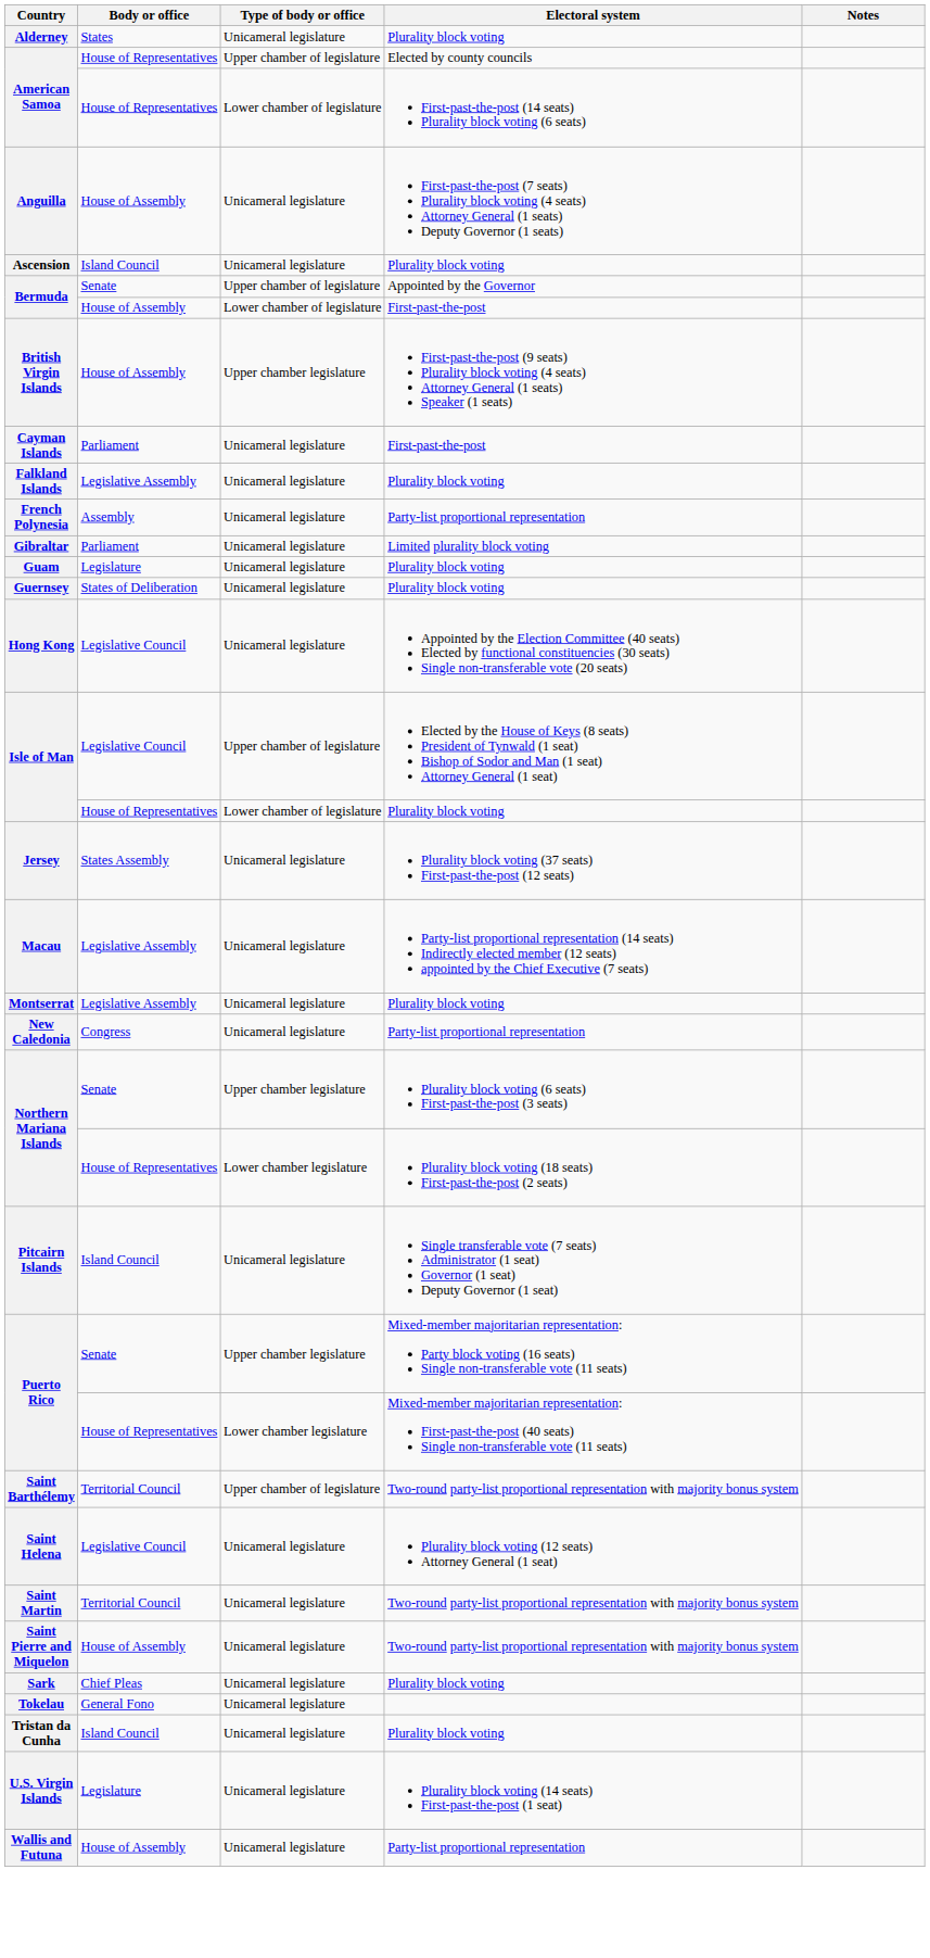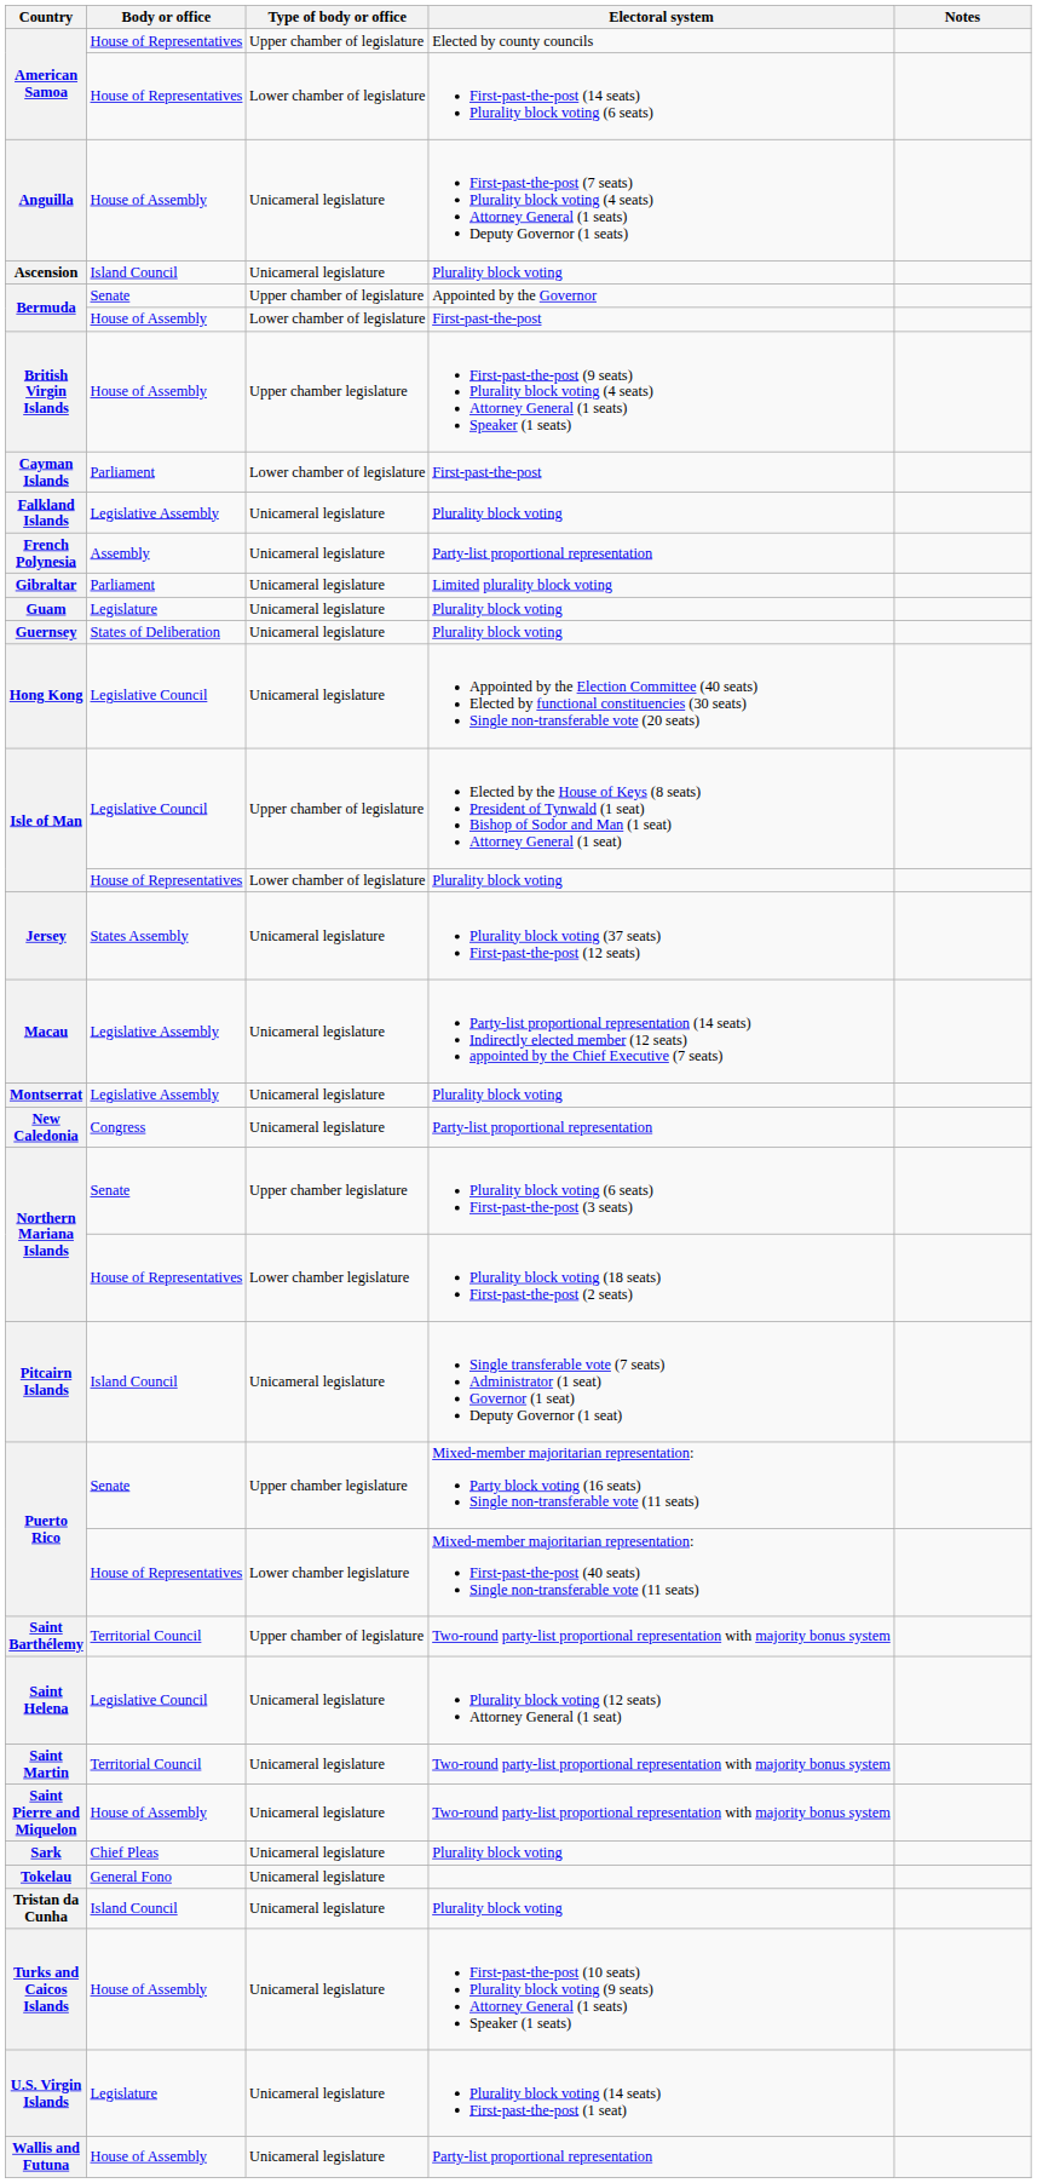 <table class="wikitable sortable sticky-header-multi">
 <tr>
 <th scope=col width=80px>Country</th>
 <th scope=col>Body or office</th>
 <th scope=col>Type of body or office</th>
 <th scope=col>Electoral system</th>
 <th scope=col width=140px>Notes</th>
-</tr>
-<tr>
-<th scope=row><a href='#'>Alderney</a></th>
-<td><a href='#'>States</a></td>
-<td>Unicameral legislature</td>
-<td><a href='#'>Plurality block voting</a></td>
-<td></td>
 </tr>
 <tr>
 <th scope=row rowspan=2><a href='#'>American Samoa</a></th>
 <td><a href='#'>House of Representatives</a></td>
 <td>Upper chamber of legislature</td>
 <td>Elected by county councils</td>
 <td></td>
 </tr>
 <tr>
 <td><a href='#'>House of Representatives</a></td>
 <td>Lower chamber of legislature</td>
 <td><br><ul><li><a href='#'>First-past-the-post</a> (14 seats)</li><li><a href='#'>Plurality block voting</a> (6 seats)</li></ul></td>
 <td></td>
 </tr>
 <tr>
 <th scope=row><a href='#'>Anguilla</a></th>
 <td><a href='#'>House of Assembly</a></td>
 <td>Unicameral legislature</td>
 <td><br><ul><li><a href='#'>First-past-the-post</a> (7 seats)</li><li><a href='#'>Plurality block voting</a> (4 seats)</li><li><a href='#'>Attorney General</a> (1 seats)</li><li>Deputy Governor (1 seats)</li></ul></td>
 <td></td>
 </tr>
 <tr>
 <th scope=row>Ascension</th>
 <td><a href='#'>Island Council</a></td>
 <td>Unicameral legislature</td>
 <td><a href='#'>Plurality block voting</a></td>
 <td></td>
 </tr>
 <tr>
 <th scope=row rowspan=2><a href='#'>Bermuda</a></th>
 <td><a href='#'>Senate</a></td>
 <td>Upper chamber of legislature</td>
 <td>Appointed by the <a href='#'>Governor</a></td>
 <td></td>
 </tr>
 <tr>
 <td><a href='#'>House of Assembly</a></td>
 <td>Lower chamber of legislature</td>
 <td><a href='#'>First-past-the-post</a></td>
 <td></td>
 </tr>
 <tr>
 <th scope=row><a href='#'>British Virgin Islands</a></th>
 <td><a href='#'>House of Assembly</a></td>
 <td>Upper chamber legislature</td>
 <td><br><ul><li><a href='#'>First-past-the-post</a> (9 seats)</li><li><a href='#'>Plurality block voting</a> (4 seats)</li><li><a href='#'>Attorney General</a> (1 seats)</li><li><a href='#'>Speaker</a> (1 seats)</li></ul></td>
 <td></td>
 </tr>
 <tr>
 <th scope=row><a href='#'>Cayman Islands</a></th>
 <td><a href='#'>Parliament</a></td>
-<td>Unicameral legislature</td>
+<td>Lower chamber of legislature</td>
 <td><a href='#'>First-past-the-post</a></td>
 <td></td>
 </tr>
 <tr>
 <th scope=row><a href='#'>Falkland Islands</a></th>
 <td><a href='#'>Legislative Assembly</a></td>
 <td>Unicameral legislature</td>
 <td><a href='#'>Plurality block voting</a></td>
 <td></td>
 </tr>
 <tr>
 <th scope=row><a href='#'>French Polynesia</a></th>
 <td><a href='#'>Assembly</a></td>
 <td>Unicameral legislature</td>
 <td><a href='#'>Party-list proportional representation</a></td>
 <td></td>
 </tr>
 <tr>
 <th scope=row><a href='#'>Gibraltar</a></th>
 <td><a href='#'>Parliament</a></td>
 <td>Unicameral legislature</td>
 <td><a href='#'>Limited</a> <a href='#'>plurality block voting</a></td>
 <td></td>
 </tr>
 <tr>
 <th scope=row><a href='#'>Guam</a></th>
 <td><a href='#'>Legislature</a></td>
 <td>Unicameral legislature</td>
 <td><a href='#'>Plurality block voting</a></td>
 <td></td>
 </tr>
 <tr>
 <th scope=row><a href='#'>Guernsey</a></th>
 <td><a href='#'>States of Deliberation</a></td>
 <td>Unicameral legislature</td>
 <td><a href='#'>Plurality block voting</a></td>
 <td></td>
 </tr>
 <tr>
 <th scope=row><a href='#'>Hong Kong</a></th>
 <td><a href='#'>Legislative Council</a></td>
 <td>Unicameral legislature</td>
 <td><br><ul><li>Appointed by the <a href='#'>Election Committee</a> (40 seats)</li><li>Elected by <a href='#'>functional constituencies</a> (30 seats)</li><li><a href='#'>Single non-transferable vote</a> (20 seats)</li></ul></td>
 <td></td>
 </tr>
 <tr>
 <th scope=row rowspan=2><a href='#'>Isle of Man</a></th>
 <td><a href='#'>Legislative Council</a></td>
 <td>Upper chamber of legislature</td>
 <td><br><ul><li>Elected by the <a href='#'>House of Keys</a> (8 seats)</li><li><a href='#'>President of Tynwald</a> (1 seat)</li><li><a href='#'>Bishop of Sodor and Man</a> (1 seat)</li><li><a href='#'>Attorney General</a> (1 seat)</li></ul></td>
 <td></td>
 </tr>
 <tr>
 <td><a href='#'>House of Representatives</a></td>
 <td>Lower chamber of legislature</td>
 <td><a href='#'>Plurality block voting</a></td>
 <td></td>
 </tr>
 <tr>
 <th scope=row><a href='#'>Jersey</a></th>
 <td><a href='#'>States Assembly</a></td>
 <td>Unicameral legislature</td>
 <td><br><ul><li><a href='#'>Plurality block voting</a> (37 seats)</li><li><a href='#'>First-past-the-post</a> (12 seats)</li></ul></td>
 <td></td>
 </tr>
 <tr>
 <th scope=row><a href='#'>Macau</a></th>
 <td><a href='#'>Legislative Assembly</a></td>
 <td>Unicameral legislature</td>
 <td><br><ul><li><a href='#'>Party-list proportional representation</a> (14 seats)</li><li><a href='#'>Indirectly elected member</a> (12 seats)</li><li><a href='#'>appointed by the Chief Executive</a> (7 seats)</li></ul></td>
 <td></td>
 </tr>
 <tr>
 <th scope=row><a href='#'>Montserrat</a></th>
 <td><a href='#'>Legislative Assembly</a></td>
 <td>Unicameral legislature</td>
 <td><a href='#'>Plurality block voting</a></td>
 <td></td>
 </tr>
 <tr>
 <th scope=row><a href='#'>New Caledonia</a></th>
 <td><a href='#'>Congress</a></td>
 <td>Unicameral legislature</td>
 <td><a href='#'>Party-list proportional representation</a></td>
 <td></td>
 </tr>
 <tr>
 <th scope=row rowspan=2><a href='#'>Northern Mariana Islands</a></th>
 <td><a href='#'>Senate</a></td>
 <td>Upper chamber legislature</td>
 <td><br><ul><li><a href='#'>Plurality block voting</a> (6 seats)</li><li><a href='#'>First-past-the-post</a> (3 seats)</li></ul></td>
 <td></td>
 </tr>
 <tr>
 <td><a href='#'>House of Representatives</a></td>
 <td>Lower chamber legislature</td>
 <td><br><ul><li><a href='#'>Plurality block voting</a> (18 seats)</li><li><a href='#'>First-past-the-post</a> (2 seats)</li></ul></td>
 <td></td>
 </tr>
 <tr>
 <th scope=row><a href='#'>Pitcairn Islands</a></th>
 <td><a href='#'>Island Council</a></td>
 <td>Unicameral legislature</td>
 <td><br><ul><li><a href='#'>Single transferable vote</a> (7 seats)</li><li><a href='#'>Administrator</a> (1 seat)</li><li><a href='#'>Governor</a> (1 seat)</li><li>Deputy Governor (1 seat)</li></ul></td>
 <td></td>
 </tr>
 <tr>
 <th scope=row rowspan=2><a href='#'>Puerto Rico</a></th>
 <td><a href='#'>Senate</a></td>
 <td>Upper chamber legislature</td>
 <td><a href='#'>Mixed-member majoritarian representation</a>:<br><ul><li><a href='#'>Party block voting</a> (16 seats)</li><li><a href='#'>Single non-transferable vote</a> (11 seats)</li></ul></td>
 <td></td>
 </tr>
 <tr>
 <td><a href='#'>House of Representatives</a></td>
 <td>Lower chamber legislature</td>
 <td><a href='#'>Mixed-member majoritarian representation</a>:<br><ul><li><a href='#'>First-past-the-post</a> (40 seats)</li><li><a href='#'>Single non-transferable vote</a> (11 seats)</li></ul></td>
 <td></td>
 </tr>
 <tr>
 <th scope=row><a href='#'>Saint Barthélemy</a></th>
 <td><a href='#'>Territorial Council</a></td>
 <td>Upper chamber of legislature</td>
 <td><a href='#'>Two-round</a> <a href='#'>party-list proportional representation</a> with <a href='#'>majority bonus system</a></td>
 <td></td>
 </tr>
 <tr>
 <th scope=row><a href='#'>Saint Helena</a></th>
 <td><a href='#'>Legislative Council</a></td>
 <td>Unicameral legislature</td>
 <td><br><ul><li><a href='#'>Plurality block voting</a> (12 seats)</li><li>Attorney General (1 seat)</li></ul></td>
 <td></td>
 </tr>
 <tr>
 <th scope=row><a href='#'>Saint Martin</a></th>
 <td><a href='#'>Territorial Council</a></td>
 <td>Unicameral legislature</td>
 <td><a href='#'>Two-round</a> <a href='#'>party-list proportional representation</a> with <a href='#'>majority bonus system</a></td>
 <td></td>
 </tr>
 <tr>
 <th scope=row><a href='#'>Saint Pierre and Miquelon</a></th>
 <td><a href='#'>House of Assembly</a></td>
 <td>Unicameral legislature</td>
 <td><a href='#'>Two-round</a> <a href='#'>party-list proportional representation</a> with <a href='#'>majority bonus system</a></td>
 <td></td>
 </tr>
 <tr>
 <th scope=row><a href='#'>Sark</a></th>
 <td><a href='#'>Chief Pleas</a></td>
 <td>Unicameral legislature</td>
 <td><a href='#'>Plurality block voting</a></td>
 <td></td>
 </tr>
 <tr>
 <th scope=row><a href='#'>Tokelau</a></th>
 <td><a href='#'>General Fono</a></td>
 <td>Unicameral legislature</td>
 <td></td>
 <td></td>
 </tr>
 <tr>
 <th scope=row>Tristan da Cunha</th>
 <td><a href='#'>Island Council</a></td>
 <td>Unicameral legislature</td>
 <td><a href='#'>Plurality block voting</a></td>
 <td></td>
 </tr>
 <tr>
+<th scope=row><a href='#'>Turks and Caicos Islands</a></th>
+<td><a href='#'>House of Assembly</a></td>
+<td>Unicameral legislature</td>
+<td><br><ul><li><a href='#'>First-past-the-post</a> (10 seats)</li><li><a href='#'>Plurality block voting</a> (9 seats)</li><li><a href='#'>Attorney General</a> (1 seats)</li><li>Speaker (1 seats)</li></ul></td>
+<td></td>
+</tr>
+<tr>
 <th scope=row><a href='#'>U.S. Virgin Islands</a></th>
 <td><a href='#'>Legislature</a></td>
 <td>Unicameral legislature</td>
 <td><br><ul><li><a href='#'>Plurality block voting</a> (14 seats)</li><li><a href='#'>First-past-the-post</a> (1 seat)</li></ul></td>
 <td></td>
 </tr>
 <tr>
 <th scope=row><a href='#'>Wallis and Futuna</a></th>
 <td><a href='#'>House of Assembly</a></td>
 <td>Unicameral legislature</td>
 <td><a href='#'>Party-list proportional representation</a></td>
 <td></td>
 </tr>
 </table>
